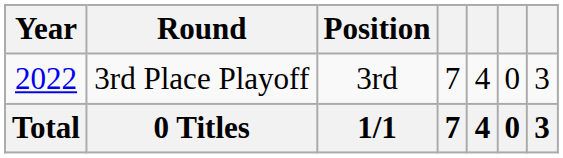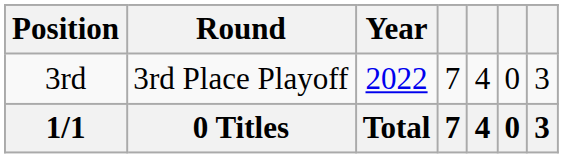 <table class="wikitable" style="text-align: center;">
 <tr>
+<th>Position</th>
+<th>Round</th>
 <th>Year</th>
-<th>Round</th>
-<th>Position</th>
 <th></th>
 <th></th>
 <th></th>
 <th></th>
 </tr>
 <tr>
+<td>3rd</td>
+<td>3rd Place Playoff</td>
 <td> <a href='#'>2022</a></td>
-<td>3rd Place Playoff</td>
-<td>3rd</td>
 <td>7</td>
 <td>4</td>
 <td>0</td>
 <td>3</td>
 </tr>
 <tr>
+<th>1/1</th>
+<th>0 Titles</th>
 <th>Total</th>
-<th>0 Titles</th>
-<th>1/1</th>
 <th>7</th>
 <th>4</th>
 <th>0</th>
 <th>3</th>
 </tr>
 </table>
